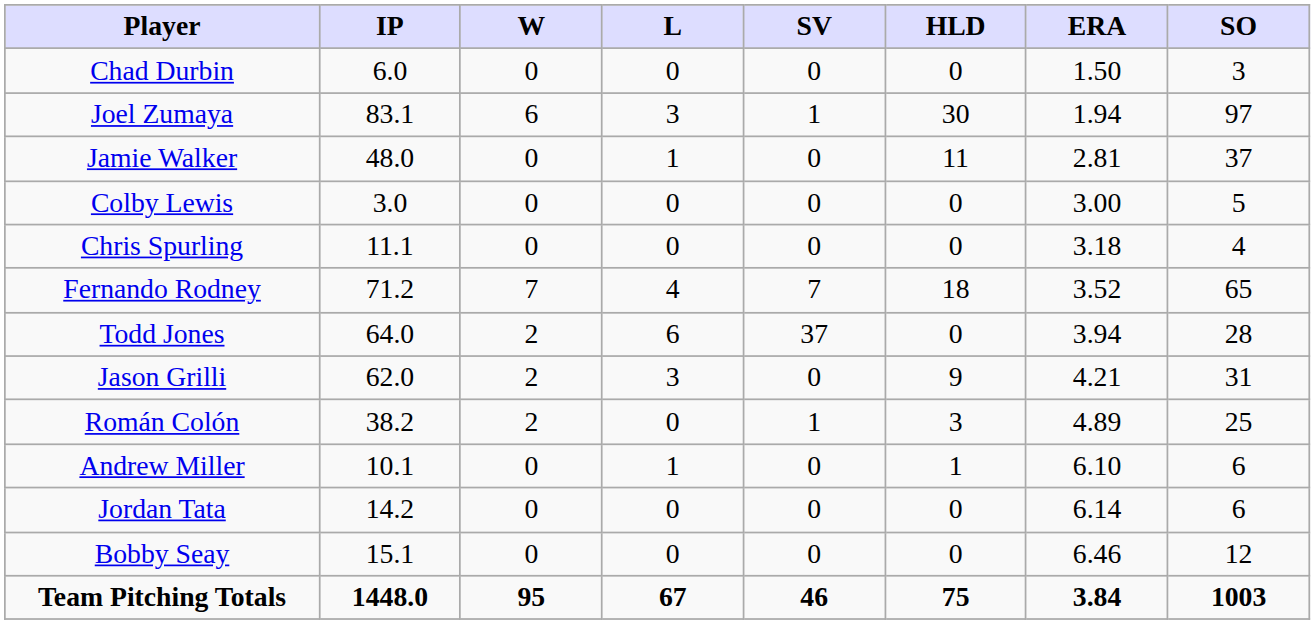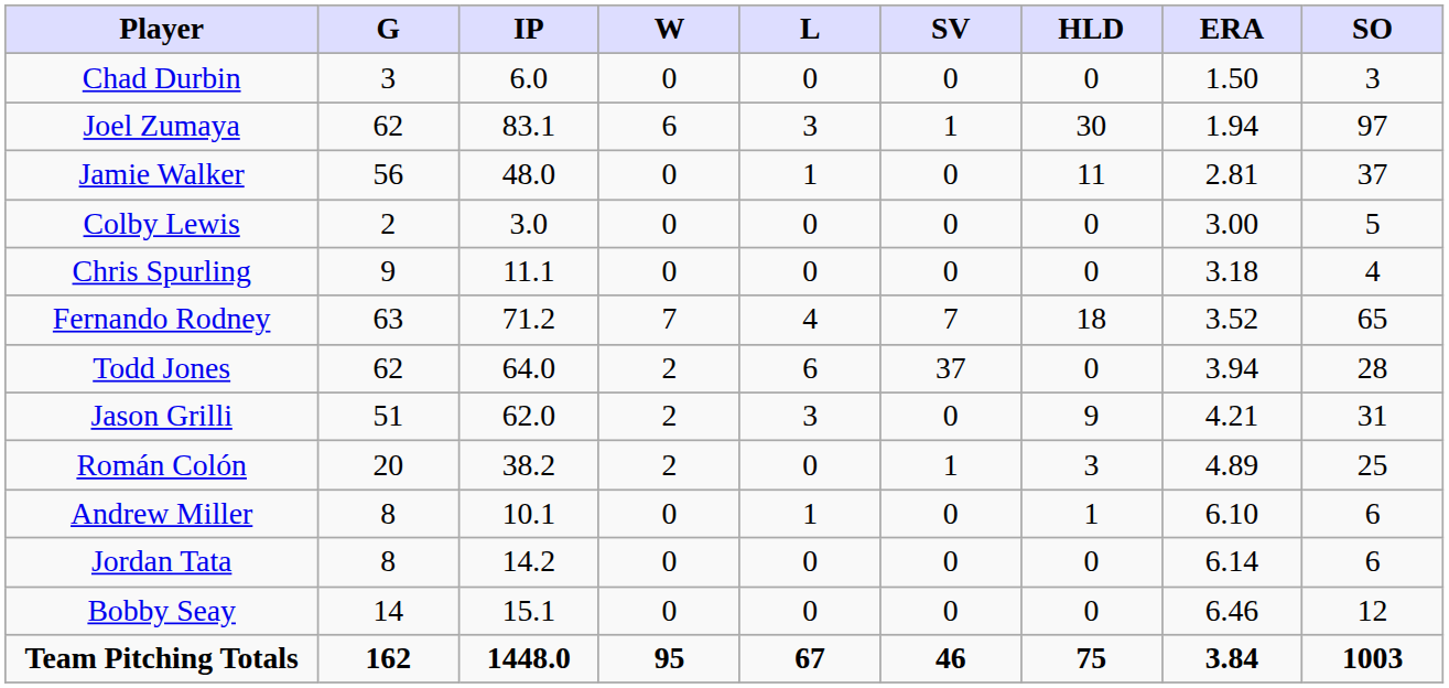 <table class="wikitable sortable" style="text-align:center;">
 <tr>
 <th style="background:#ddf; width:20%;">Player</th>
+<th style="background:#ddf; width:9%;">G</th>
 <th style="background:#ddf; width:9%;">IP</th>
 <th style="background:#ddf; width:9%;">W</th>
 <th style="background:#ddf; width:9%;">L</th>
 <th style="background:#ddf; width:9%;">SV</th>
 <th style="background:#ddf; width:9%;">HLD</th>
 <th style="background:#ddf; width:9%;">ERA</th>
 <th style="background:#ddf; width:9%;">SO</th>
 </tr>
 <tr>
 <td><a href='#'>Chad Durbin</a></td>
+<td>3</td>
 <td>6.0</td>
 <td>0</td>
 <td>0</td>
 <td>0</td>
 <td>0</td>
 <td>1.50</td>
 <td>3</td>
 </tr>
 <tr>
 <td><a href='#'>Joel Zumaya</a></td>
+<td>62</td>
 <td>83.1</td>
 <td>6</td>
 <td>3</td>
 <td>1</td>
 <td>30</td>
 <td>1.94</td>
 <td>97</td>
 </tr>
 <tr>
 <td><a href='#'>Jamie Walker</a></td>
+<td>56</td>
 <td>48.0</td>
 <td>0</td>
 <td>1</td>
 <td>0</td>
 <td>11</td>
 <td>2.81</td>
 <td>37</td>
 </tr>
 <tr>
 <td><a href='#'>Colby Lewis</a></td>
+<td>2</td>
 <td>3.0</td>
 <td>0</td>
 <td>0</td>
 <td>0</td>
 <td>0</td>
 <td>3.00</td>
 <td>5</td>
 </tr>
 <tr>
 <td><a href='#'>Chris Spurling</a></td>
+<td>9</td>
 <td>11.1</td>
 <td>0</td>
 <td>0</td>
 <td>0</td>
 <td>0</td>
 <td>3.18</td>
 <td>4</td>
 </tr>
 <tr>
 <td><a href='#'>Fernando Rodney</a></td>
+<td>63</td>
 <td>71.2</td>
 <td>7</td>
 <td>4</td>
 <td>7</td>
 <td>18</td>
 <td>3.52</td>
 <td>65</td>
 </tr>
 <tr>
 <td><a href='#'>Todd Jones</a></td>
+<td>62</td>
 <td>64.0</td>
 <td>2</td>
 <td>6</td>
 <td>37</td>
 <td>0</td>
 <td>3.94</td>
 <td>28</td>
 </tr>
 <tr>
 <td><a href='#'>Jason Grilli</a></td>
+<td>51</td>
 <td>62.0</td>
 <td>2</td>
 <td>3</td>
 <td>0</td>
 <td>9</td>
 <td>4.21</td>
 <td>31</td>
 </tr>
 <tr>
 <td><a href='#'>Román Colón</a></td>
+<td>20</td>
 <td>38.2</td>
 <td>2</td>
 <td>0</td>
 <td>1</td>
 <td>3</td>
 <td>4.89</td>
 <td>25</td>
 </tr>
 <tr>
 <td><a href='#'>Andrew Miller</a></td>
+<td>8</td>
 <td>10.1</td>
 <td>0</td>
 <td>1</td>
 <td>0</td>
 <td>1</td>
 <td>6.10</td>
 <td>6</td>
 </tr>
 <tr>
 <td><a href='#'>Jordan Tata</a></td>
+<td>8</td>
 <td>14.2</td>
 <td>0</td>
 <td>0</td>
 <td>0</td>
 <td>0</td>
 <td>6.14</td>
 <td>6</td>
 </tr>
 <tr>
 <td><a href='#'>Bobby Seay</a></td>
+<td>14</td>
 <td>15.1</td>
 <td>0</td>
 <td>0</td>
 <td>0</td>
 <td>0</td>
 <td>6.46</td>
 <td>12</td>
 </tr>
 <tr>
 <td><strong>Team Pitching Totals</strong></td>
+<td><strong>162</strong></td>
 <td><strong>1448.0</strong></td>
 <td><strong>95</strong></td>
 <td><strong>67</strong></td>
 <td><strong>46</strong></td>
 <td><strong>75</strong></td>
 <td><strong>3.84</strong></td>
 <td><strong>1003</strong></td>
 </tr>
 </table>
